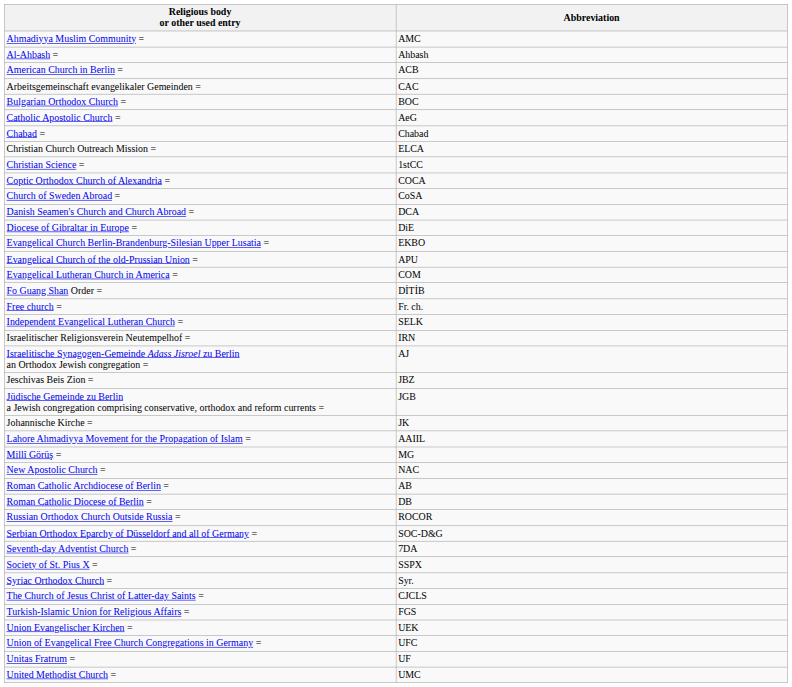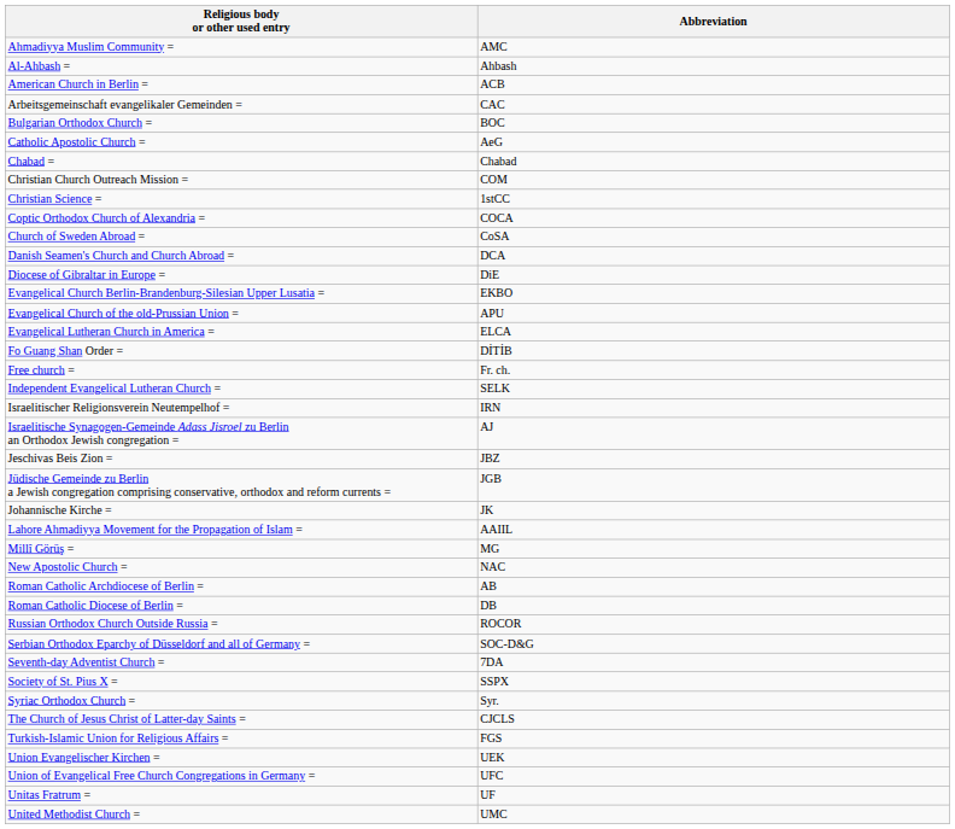 <table class="sortable wikitable" width="100%">
 <tr class="hintergrundfarbe5">
 <th width = "50%">Religious body<br>or other used entry</th>
 <th width = "50%">Abbreviation</th>
 </tr>
 <tr valign=top>
 <td><a href='#'>Ahmadiyya Muslim Community</a> =</td>
 <td>AMC</td>
 </tr>
 <tr valign=top>
 <td><a href='#'>Al-Ahbash</a> =</td>
 <td>Ahbash</td>
 </tr>
 <tr valign=top>
 <td><a href='#'>American Church in Berlin</a> =</td>
 <td>ACB</td>
 </tr>
 <tr valign=top>
 <td>Arbeitsgemeinschaft evangelikaler Gemeinden =</td>
 <td>CAC</td>
 </tr>
 <tr valign=top>
 <td><a href='#'>Bulgarian Orthodox Church</a> =</td>
 <td>BOC</td>
 </tr>
 <tr valign=top>
 <td><a href='#'>Catholic Apostolic Church</a> =</td>
 <td>AeG</td>
 </tr>
 <tr valign=top>
 <td><a href='#'>Chabad</a> =</td>
 <td>Chabad</td>
 </tr>
 <tr valign=top>
 <td>Christian Church Outreach Mission =</td>
-<td>ELCA</td>
+<td>COM</td>
 </tr>
 <tr valign=top>
 <td><a href='#'>Christian Science</a> =</td>
 <td>1stCC</td>
 </tr>
 <tr valign=top>
 <td><a href='#'>Coptic Orthodox Church of Alexandria</a> =</td>
 <td>COCA</td>
 </tr>
 <tr valign=top>
 <td><a href='#'>Church of Sweden Abroad</a> =</td>
 <td>CoSA</td>
 </tr>
 <tr valign=top>
 <td><a href='#'>Danish Seamen's Church and Church Abroad</a> =</td>
 <td>DCA</td>
 </tr>
 <tr valign=top>
 <td><a href='#'>Diocese of Gibraltar in Europe</a> =</td>
 <td>DiE</td>
 </tr>
 <tr valign=top>
 <td><a href='#'>Evangelical Church Berlin-Brandenburg-Silesian Upper Lusatia</a> =</td>
 <td>EKBO</td>
 </tr>
 <tr valign=top>
 <td><a href='#'>Evangelical Church of the old-Prussian Union</a> =</td>
 <td>APU</td>
 </tr>
 <tr valign=top>
 <td><a href='#'>Evangelical Lutheran Church in America</a> =</td>
-<td>COM</td>
+<td>ELCA</td>
 </tr>
 <tr valign=top>
 <td><a href='#'>Fo Guang Shan</a> Order =</td>
 <td>DİTİB</td>
 </tr>
 <tr valign=top>
 <td><a href='#'>Free church</a> =</td>
 <td>Fr. ch.</td>
 </tr>
 <tr valign=top>
 <td><a href='#'>Independent Evangelical Lutheran Church</a> =</td>
 <td>SELK</td>
 </tr>
 <tr valign=top>
 <td>Israelitischer Religionsverein Neutempelhof =</td>
 <td>IRN</td>
 </tr>
 <tr valign=top>
 <td><a href='#'>Israelitische Synagogen-Gemeinde <em>Adass Jisroel</em> zu Berlin</a><br>an Orthodox Jewish congregation =</td>
 <td>AJ</td>
 </tr>
 <tr valign=top>
 <td>Jeschivas Beis Zion =</td>
 <td>JBZ</td>
 </tr>
 <tr valign=top>
 <td><a href='#'>Jüdische Gemeinde zu Berlin</a><br>a Jewish congregation comprising conservative, orthodox and reform currents =</td>
 <td>JGB</td>
 </tr>
 <tr valign=top>
 <td>Johannische Kirche =</td>
 <td>JK</td>
 </tr>
 <tr valign=top>
 <td><a href='#'>Lahore Ahmadiyya Movement for the Propagation of Islam</a> =</td>
 <td>AAIIL</td>
 </tr>
 <tr valign=top>
 <td><a href='#'>Millî Görüş</a> =</td>
 <td>MG</td>
 </tr>
 <tr valign=top>
 <td><a href='#'>New Apostolic Church</a> =</td>
 <td>NAC</td>
 </tr>
 <tr valign=top>
 <td><a href='#'>Roman Catholic Archdiocese of Berlin</a> =</td>
 <td>AB</td>
 </tr>
 <tr valign=top>
 <td><a href='#'>Roman Catholic Diocese of Berlin</a> =</td>
 <td>DB</td>
 </tr>
 <tr valign=top>
 <td><a href='#'>Russian Orthodox Church Outside Russia</a> =</td>
 <td>ROCOR</td>
 </tr>
 <tr valign=top>
 <td><a href='#'>Serbian Orthodox Eparchy of Düsseldorf and all of Germany</a> =</td>
 <td>SOC-D&G</td>
 </tr>
 <tr valign=top>
 <td><a href='#'>Seventh-day Adventist Church</a> =</td>
 <td>7DA</td>
 </tr>
 <tr valign=top>
 <td><a href='#'>Society of St. Pius X</a> =</td>
 <td>SSPX</td>
 </tr>
 <tr valign=top>
 <td><a href='#'>Syriac Orthodox Church</a> =</td>
 <td>Syr.</td>
 </tr>
 <tr valign=top>
 <td><a href='#'>The Church of Jesus Christ of Latter-day Saints</a> =</td>
 <td>CJCLS</td>
 </tr>
 <tr valign=top>
 <td><a href='#'>Turkish-Islamic Union for Religious Affairs</a> =</td>
 <td>FGS</td>
 </tr>
 <tr valign=top>
 <td><a href='#'>Union Evangelischer Kirchen</a> =</td>
 <td>UEK</td>
 </tr>
 <tr valign=top>
 <td><a href='#'>Union of Evangelical Free Church Congregations in Germany</a> =</td>
 <td>UFC</td>
 </tr>
 <tr valign=top>
 <td><a href='#'>Unitas Fratrum</a> =</td>
 <td>UF</td>
 </tr>
 <tr valign=top>
 <td><a href='#'>United Methodist Church</a> =</td>
 <td>UMC</td>
 </tr>
 </table>
